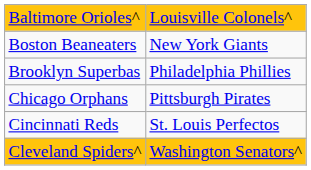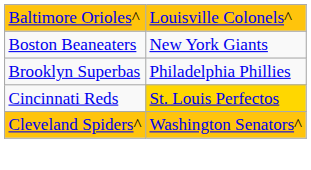 <table class="wikitable" style="font-size:100%;line-height:1.1;">
 <tr>
 <td style="background-color:#FFC40C;"><a href='#'>Baltimore Orioles</a>^</td>
 <td style="background-color:#FFC40C;"><a href='#'>Louisville Colonels</a>^</td>
 </tr>
 <tr>
 <td><a href='#'>Boston Beaneaters</a></td>
 <td><a href='#'>New York Giants</a></td>
 </tr>
 <tr>
 <td><a href='#'>Brooklyn Superbas</a></td>
 <td><a href='#'>Philadelphia Phillies</a></td>
 </tr>
 <tr>
-<td><a href='#'>Chicago Orphans</a></td>
-<td><a href='#'>Pittsburgh Pirates</a></td>
-</tr>
-<tr>
 <td><a href='#'>Cincinnati Reds</a></td>
-<td><a href='#'>St. Louis Perfectos</a></td>
+<td style="background: gold;"><a href='#'>St. Louis Perfectos</a></td>
 </tr>
 <tr>
 <td style="background-color:#FFC40C;"><a href='#'>Cleveland Spiders</a>^</td>
 <td style="background-color:#FFC40C;"><a href='#'>Washington Senators</a>^</td>
 </tr>
 </table>
